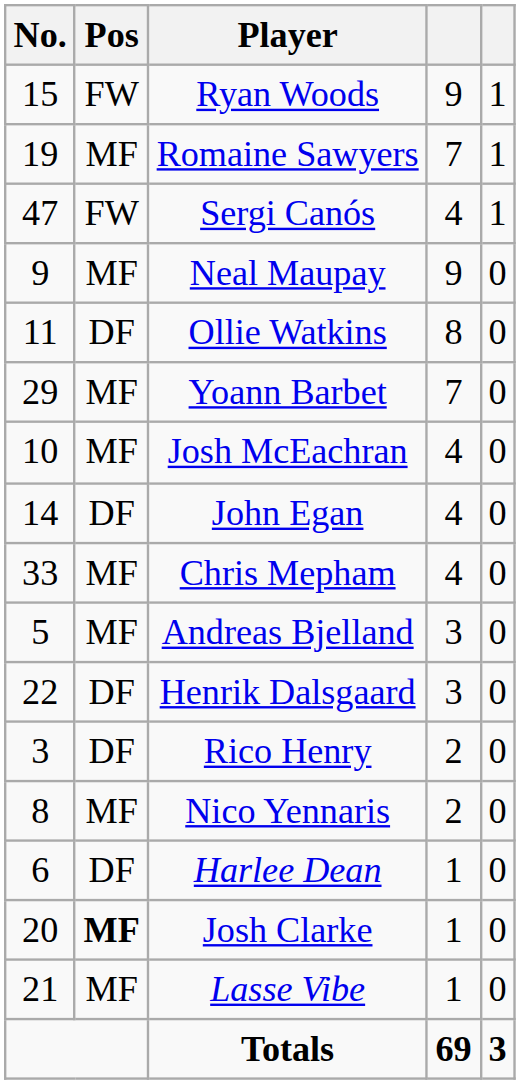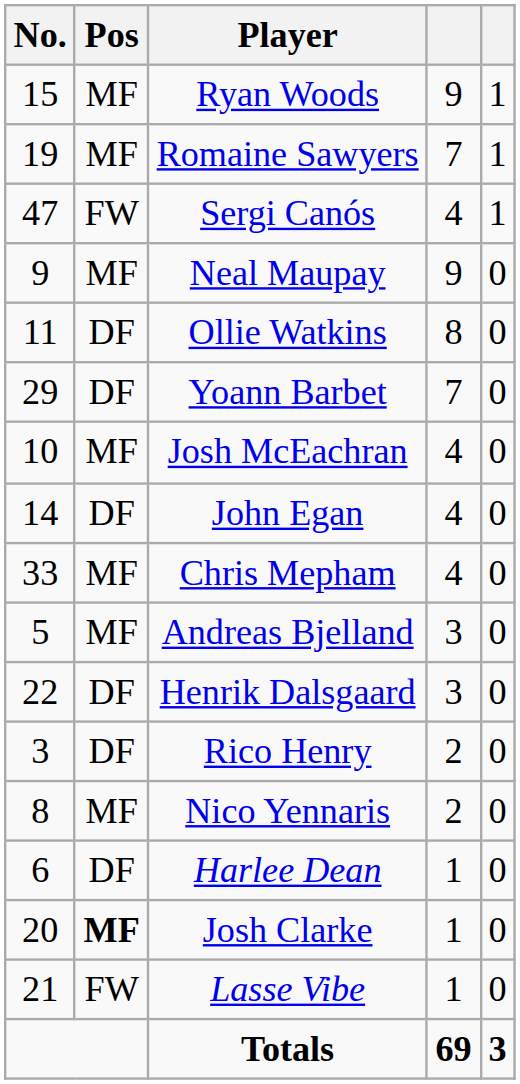 <table class="wikitable"  style="text-align:center; border:1px #aaa solid; font-size:95%;">
 <tr>
 <th>No.</th>
 <th>Pos</th>
 <th>Player</th>
 <th></th>
 <th></th>
 </tr>
 <tr>
 <td>15</td>
-<td>FW</td>
+<td>MF</td>
 <td><a href='#'>Ryan Woods</a></td>
 <td>9</td>
 <td>1</td>
 </tr>
 <tr>
 <td>19</td>
 <td>MF</td>
 <td><a href='#'>Romaine Sawyers</a></td>
 <td>7</td>
 <td>1</td>
 </tr>
 <tr>
 <td>47</td>
 <td>FW</td>
 <td><a href='#'>Sergi Canós</a></td>
 <td>4</td>
 <td>1</td>
 </tr>
 <tr>
 <td>9</td>
 <td>MF</td>
 <td><a href='#'>Neal Maupay</a></td>
 <td>9</td>
 <td>0</td>
 </tr>
 <tr>
 <td>11</td>
 <td>DF</td>
 <td><a href='#'>Ollie Watkins</a></td>
 <td>8</td>
 <td>0</td>
 </tr>
 <tr>
 <td>29</td>
-<td>MF</td>
+<td>DF</td>
 <td><a href='#'>Yoann Barbet</a></td>
 <td>7</td>
 <td>0</td>
 </tr>
 <tr>
 <td>10</td>
 <td>MF</td>
 <td><a href='#'>Josh McEachran</a></td>
 <td>4</td>
 <td>0</td>
 </tr>
 <tr>
 <td>14</td>
 <td>DF</td>
 <td><a href='#'>John Egan</a></td>
 <td>4</td>
 <td>0</td>
 </tr>
 <tr>
 <td>33</td>
 <td>MF</td>
 <td><a href='#'>Chris Mepham</a></td>
 <td>4</td>
 <td>0</td>
 </tr>
 <tr>
 <td>5</td>
 <td>MF</td>
 <td><a href='#'>Andreas Bjelland</a></td>
 <td>3</td>
 <td>0</td>
 </tr>
 <tr>
 <td>22</td>
 <td>DF</td>
 <td><a href='#'>Henrik Dalsgaard</a></td>
 <td>3</td>
 <td>0</td>
 </tr>
 <tr>
 <td>3</td>
 <td>DF</td>
 <td><a href='#'>Rico Henry</a></td>
 <td>2</td>
 <td>0</td>
 </tr>
 <tr>
 <td>8</td>
 <td>MF</td>
 <td><a href='#'>Nico Yennaris</a></td>
 <td>2</td>
 <td>0</td>
 </tr>
 <tr>
 <td>6</td>
 <td>DF</td>
 <td><em><a href='#'>Harlee Dean</a></em></td>
 <td>1</td>
 <td>0</td>
 </tr>
 <tr>
 <td>20</td>
 <td><strong>MF</strong></td>
 <td><a href='#'>Josh Clarke</a></td>
 <td>1</td>
 <td>0</td>
 </tr>
 <tr>
 <td>21</td>
-<td>MF</td>
+<td>FW</td>
 <td><em><a href='#'>Lasse Vibe</a></em></td>
 <td>1</td>
 <td>0</td>
 </tr>
 <tr>
 <td colspan="2"></td>
 <td><strong>Totals</strong></td>
 <td><strong>69</strong></td>
 <td><strong>3</strong></td>
 </tr>
 </table>
